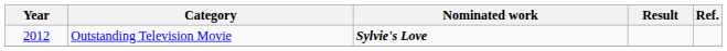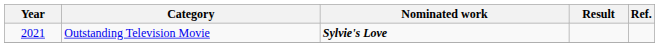 <table class=wikitable>
 <tr>
 <th scope="col" style="width:5em;">Year</th>
 <th scope="col" style="width:26em;">Category</th>
 <th scope="col" style="width:25em;">Nominated work</th>
 <th scope="col" style="width:5em;">Result</th>
 <th>Ref.</th>
 </tr>
 <tr>
-<td style="text-align:center;"><a href='#'>2012</a></td>
+<td style="text-align:center;"><a href='#'>2021</a></td>
 <td><a href='#'>Outstanding Television Movie</a></td>
 <td><strong><em>Sylvie's Love</em></strong></td>
 <td></td>
 <td style="text-align:center;"></td>
 </tr>
 <tr>
 </tr>
 </table>
